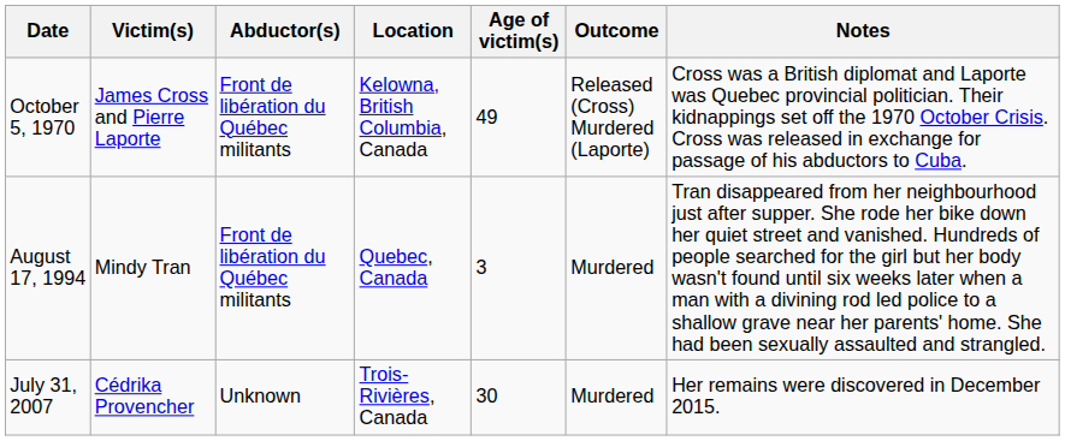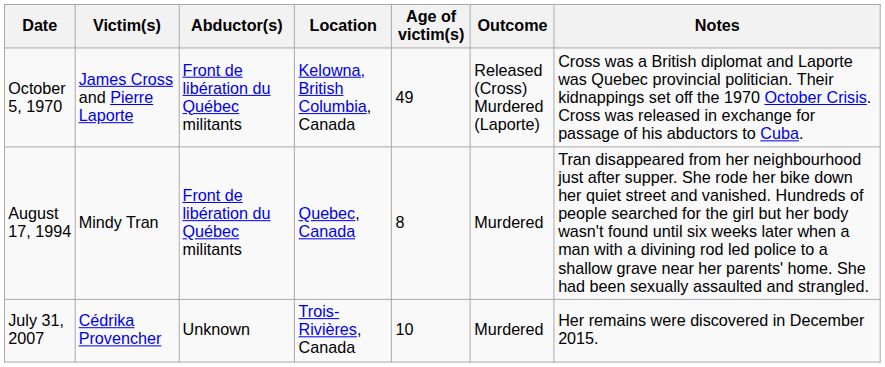 <table class="wikitable sortable">
 <tr>
 <th>Date</th>
 <th>Victim(s)</th>
 <th>Abductor(s)</th>
 <th>Location</th>
 <th>Age of victim(s)</th>
 <th>Outcome</th>
 <th>Notes</th>
 </tr>
 <tr>
 <td>October 5, 1970</td>
 <td><a href='#'>James Cross</a> and <a href='#'>Pierre Laporte</a></td>
 <td><a href='#'>Front de libération du Québec</a> militants</td>
 <td><a href='#'>Kelowna, British Columbia</a>, Canada</td>
 <td>49</td>
 <td>Released (Cross)<br>Murdered (Laporte)</td>
 <td>Cross was a British diplomat and Laporte was Quebec provincial politician. Their kidnappings set off the 1970 <a href='#'>October Crisis</a>. Cross was released in exchange for passage of his abductors to <a href='#'>Cuba</a>.</td>
 </tr>
 <tr>
 <td>August 17, 1994</td>
 <td>Mindy Tran</td>
 <td><a href='#'>Front de libération du Québec</a> militants</td>
 <td><a href='#'>Quebec</a>, <a href='#'>Canada</a></td>
-<td>3</td>
+<td>8</td>
 <td>Murdered</td>
 <td>Tran disappeared from her neighbourhood just after supper. She rode her bike down her quiet street and vanished. Hundreds of people searched for the girl but her body wasn't found until six weeks later when a man with a divining rod led police to a shallow grave near her parents' home. She had been sexually assaulted and strangled.</td>
 </tr>
 <tr>
 <td>July 31, 2007</td>
 <td><a href='#'>Cédrika Provencher</a></td>
 <td>Unknown</td>
 <td><a href='#'>Trois-Rivières</a>, Canada</td>
-<td>30</td>
+<td>10</td>
 <td>Murdered</td>
 <td>Her remains were discovered in December 2015.</td>
 </tr>
 </table>
